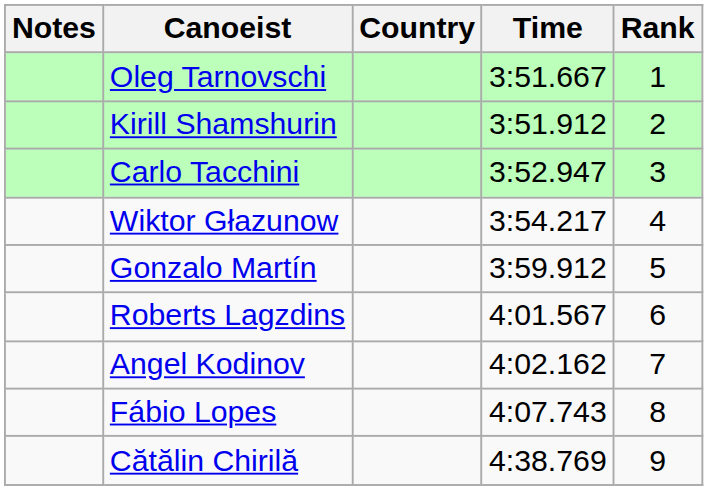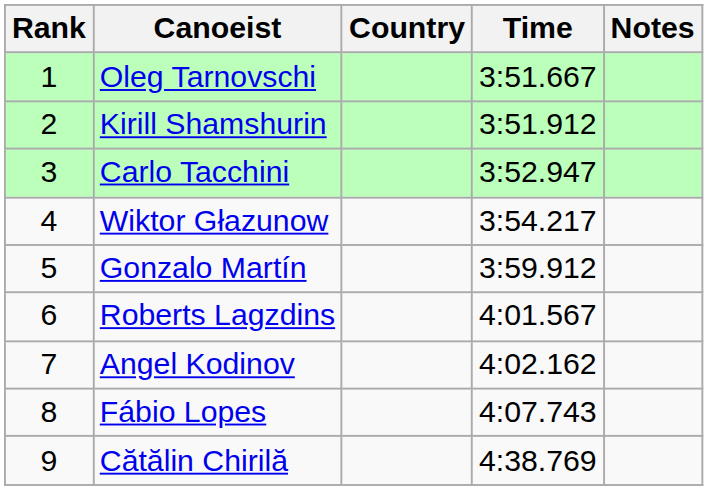 <table class="wikitable" style="text-align:center">
 <tr>
-<th>Notes</th>
+<th>Rank</th>
 <th>Canoeist</th>
 <th>Country</th>
 <th>Time</th>
-<th>Rank</th>
+<th>Notes</th>
 </tr>
 <tr bgcolor=bbffbb>
-<td></td>
+<td>1</td>
 <td align="left"><a href='#'>Oleg Tarnovschi</a></td>
 <td align="left"></td>
 <td>3:51.667</td>
-<td>1</td>
+<td></td>
 </tr>
 <tr bgcolor=bbffbb>
-<td></td>
+<td>2</td>
 <td align="left"><a href='#'>Kirill Shamshurin</a></td>
 <td align="left"></td>
 <td>3:51.912</td>
-<td>2</td>
+<td></td>
 </tr>
 <tr bgcolor=bbffbb>
-<td></td>
+<td>3</td>
 <td align="left"><a href='#'>Carlo Tacchini</a></td>
 <td align="left"></td>
 <td>3:52.947</td>
-<td>3</td>
+<td></td>
 </tr>
 <tr>
-<td></td>
+<td>4</td>
 <td align="left"><a href='#'>Wiktor Głazunow</a></td>
 <td align="left"></td>
 <td>3:54.217</td>
-<td>4</td>
+<td></td>
 </tr>
 <tr>
-<td></td>
+<td>5</td>
 <td align="left"><a href='#'>Gonzalo Martín</a></td>
 <td align="left"></td>
 <td>3:59.912</td>
-<td>5</td>
+<td></td>
 </tr>
 <tr>
-<td></td>
+<td>6</td>
 <td align="left"><a href='#'>Roberts Lagzdins</a></td>
 <td align="left"></td>
 <td>4:01.567</td>
-<td>6</td>
+<td></td>
 </tr>
 <tr>
-<td></td>
+<td>7</td>
 <td align="left"><a href='#'>Angel Kodinov</a></td>
 <td align="left"></td>
 <td>4:02.162</td>
-<td>7</td>
+<td></td>
 </tr>
 <tr>
-<td></td>
+<td>8</td>
 <td align="left"><a href='#'>Fábio Lopes</a></td>
 <td align="left"></td>
 <td>4:07.743</td>
-<td>8</td>
+<td></td>
 </tr>
 <tr>
-<td></td>
+<td>9</td>
 <td align="left"><a href='#'>Cătălin Chirilă</a></td>
 <td align="left"></td>
 <td>4:38.769</td>
-<td>9</td>
+<td></td>
 </tr>
 </table>
